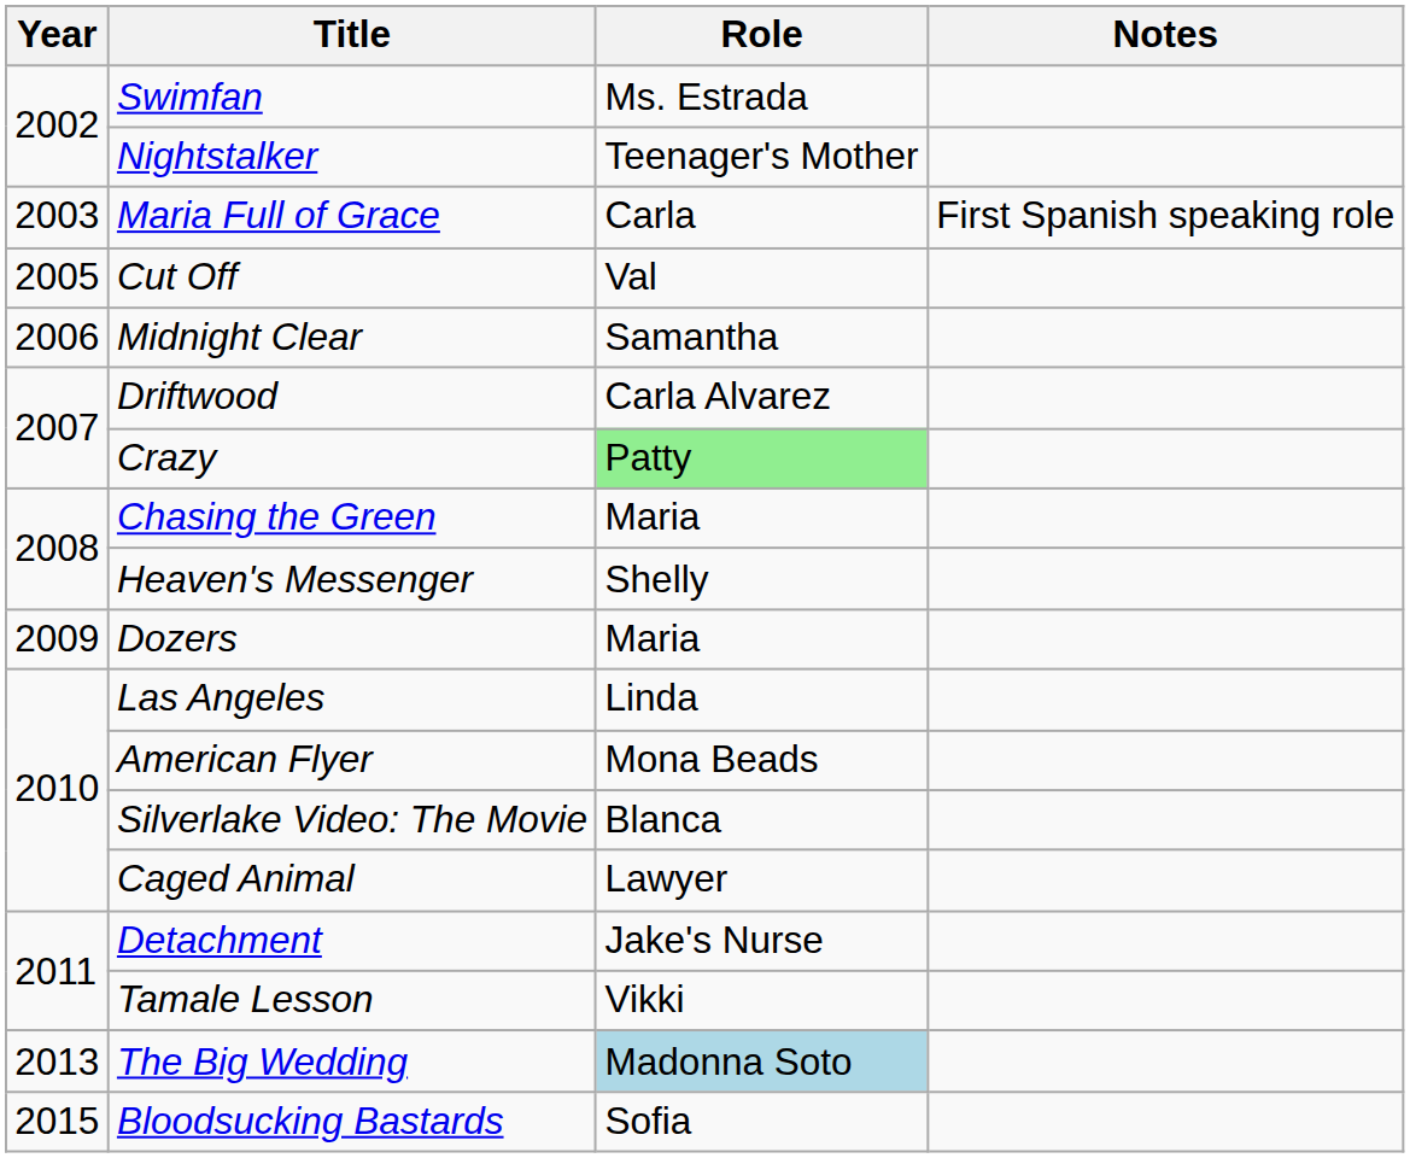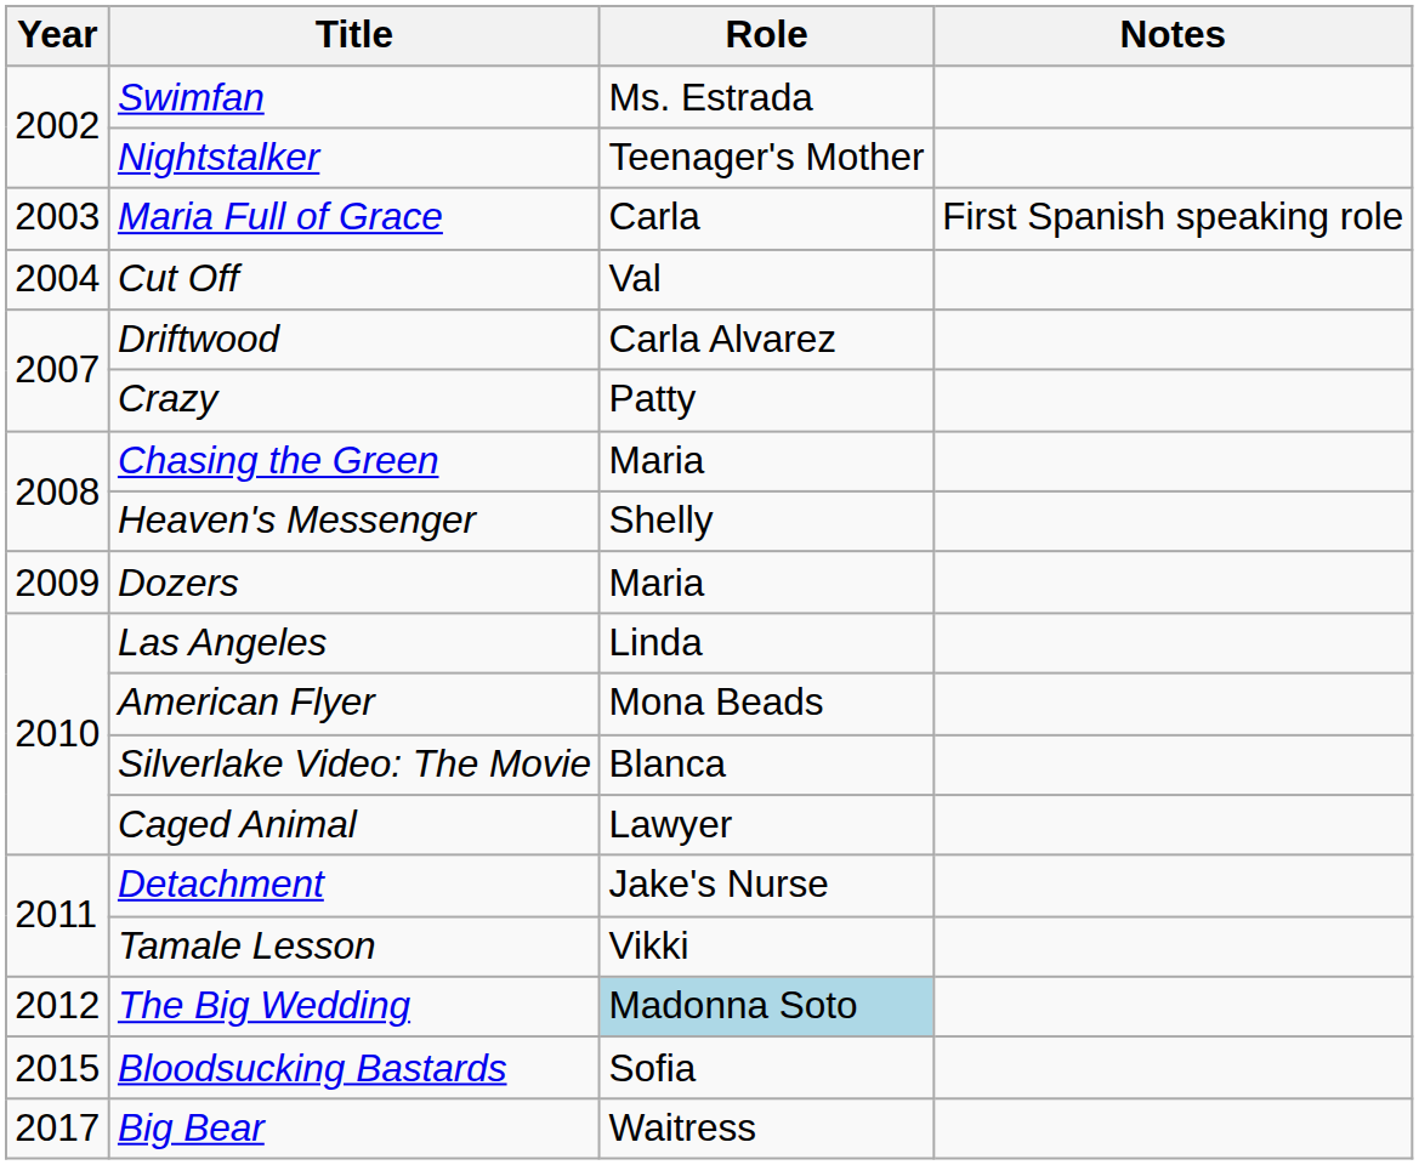 <table class="wikitable sortable">
 <tr>
 <th>Year</th>
 <th>Title</th>
 <th>Role</th>
 <th class="unsortable">Notes</th>
 </tr>
 <tr>
 <td rowspan="2">2002</td>
 <td><em><a href='#'>Swimfan</a></em></td>
 <td>Ms. Estrada</td>
 <td></td>
 </tr>
 <tr>
 <td><em><a href='#'>Nightstalker</a></em></td>
 <td>Teenager's Mother</td>
 <td></td>
 </tr>
 <tr>
 <td>2003</td>
 <td><em><a href='#'>Maria Full of Grace</a></em></td>
 <td>Carla</td>
 <td>First Spanish speaking role</td>
 </tr>
 <tr>
-<td>2005</td>
+<td>2004</td>
 <td><em>Cut Off</em></td>
 <td>Val</td>
-<td></td>
-</tr>
-<tr>
-<td>2006</td>
-<td><em>Midnight Clear</em></td>
-<td>Samantha</td>
 <td></td>
 </tr>
 <tr>
 <td rowspan="2">2007</td>
 <td><em>Driftwood</em></td>
 <td>Carla Alvarez</td>
 <td></td>
 </tr>
 <tr>
 <td><em>Crazy</em></td>
-<td style="background: lightgreen;">Patty</td>
+<td>Patty</td>
 <td></td>
 </tr>
 <tr>
 <td rowspan="2">2008</td>
 <td><em><a href='#'>Chasing the Green</a></em></td>
 <td>Maria</td>
 <td></td>
 </tr>
 <tr>
 <td><em>Heaven's Messenger</em></td>
 <td>Shelly</td>
 <td></td>
 </tr>
 <tr>
 <td>2009</td>
 <td><em>Dozers</em></td>
 <td>Maria</td>
 <td></td>
 </tr>
 <tr>
 <td rowspan="4">2010</td>
 <td><em>Las Angeles</em></td>
 <td>Linda</td>
 <td></td>
 </tr>
 <tr>
 <td><em>American Flyer</em></td>
 <td>Mona Beads</td>
 <td></td>
 </tr>
 <tr>
 <td><em>Silverlake Video: The Movie</em></td>
 <td>Blanca</td>
 <td></td>
 </tr>
 <tr>
 <td><em>Caged Animal</em></td>
 <td>Lawyer</td>
 <td></td>
 </tr>
 <tr>
 <td rowspan="2">2011</td>
 <td><em><a href='#'>Detachment</a></em></td>
 <td>Jake's Nurse</td>
 <td></td>
 </tr>
 <tr>
 <td><em>Tamale Lesson</em></td>
 <td>Vikki</td>
 <td></td>
 </tr>
 <tr>
-<td>2013</td>
+<td>2012</td>
 <td><em><a href='#'>The Big Wedding</a></em></td>
 <td style="background: lightblue;">Madonna Soto</td>
 <td></td>
 </tr>
 <tr>
 <td>2015</td>
 <td><em><a href='#'>Bloodsucking Bastards</a></em></td>
 <td>Sofia</td>
 </tr>
+<tr>
+<td>2017</td>
+<td><em><a href='#'>Big Bear</a></em></td>
+<td>Waitress</td>
+<td></td>
+</tr>
 </table>
